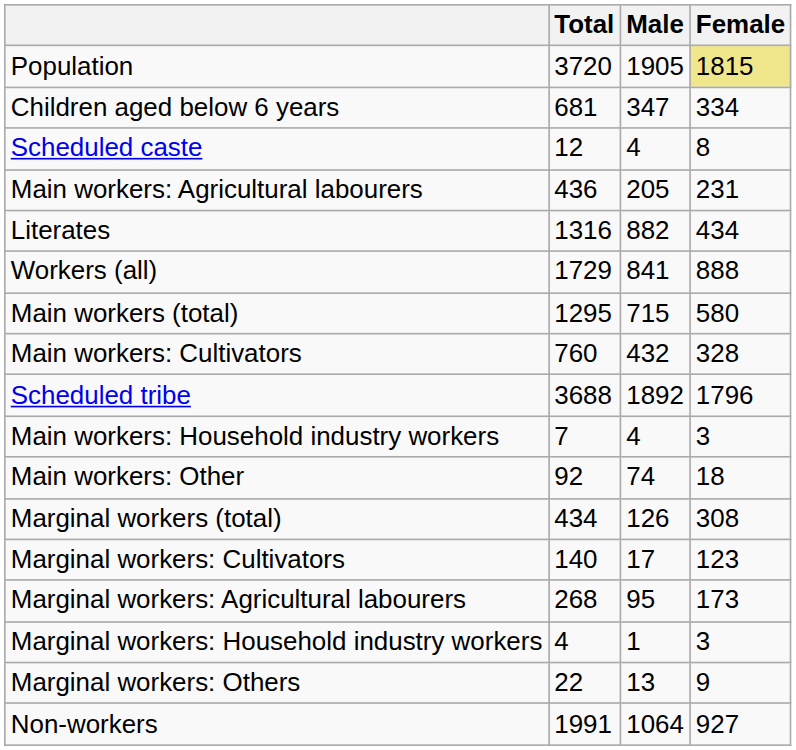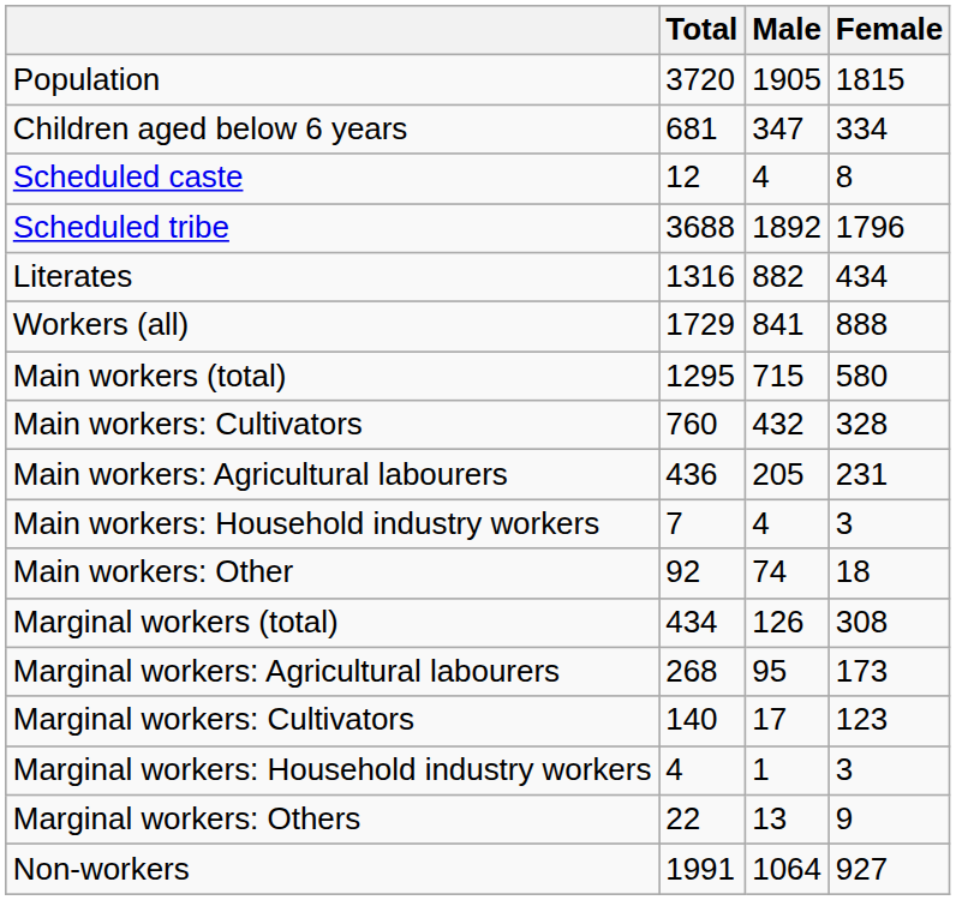 <table class="wikitable sortable">
 <tr>
 <th></th>
 <th>Total</th>
 <th>Male</th>
 <th>Female</th>
 </tr>
 <tr>
 <td>Population</td>
 <td>3720</td>
 <td>1905</td>
-<td style="background: khaki;">1815</td>
+<td>1815</td>
 </tr>
 <tr>
 <td>Children aged below 6 years</td>
 <td>681</td>
 <td>347</td>
 <td>334</td>
 </tr>
 <tr>
 <td><a href='#'>Scheduled caste</a></td>
 <td>12</td>
 <td>4</td>
 <td>8</td>
 </tr>
 <tr>
-<td>Main workers: Agricultural labourers</td>
-<td>436</td>
-<td>205</td>
-<td>231</td>
+<td><a href='#'>Scheduled tribe</a></td>
+<td>3688</td>
+<td>1892</td>
+<td>1796</td>
 </tr>
 <tr>
 <td>Literates</td>
 <td>1316</td>
 <td>882</td>
 <td>434</td>
 </tr>
 <tr>
 <td>Workers (all)</td>
 <td>1729</td>
 <td>841</td>
 <td>888</td>
 </tr>
 <tr>
 <td>Main workers (total)</td>
 <td>1295</td>
 <td>715</td>
 <td>580</td>
 </tr>
 <tr>
 <td>Main workers: Cultivators</td>
 <td>760</td>
 <td>432</td>
 <td>328</td>
 </tr>
 <tr>
-<td><a href='#'>Scheduled tribe</a></td>
-<td>3688</td>
-<td>1892</td>
-<td>1796</td>
+<td>Main workers: Agricultural labourers</td>
+<td>436</td>
+<td>205</td>
+<td>231</td>
 </tr>
 <tr>
 <td>Main workers: Household industry workers</td>
 <td>7</td>
 <td>4</td>
 <td>3</td>
 </tr>
 <tr>
 <td>Main workers: Other</td>
 <td>92</td>
 <td>74</td>
 <td>18</td>
 </tr>
 <tr>
 <td>Marginal workers (total)</td>
 <td>434</td>
 <td>126</td>
 <td>308</td>
 </tr>
 <tr>
+<td>Marginal workers: Agricultural labourers</td>
+<td>268</td>
+<td>95</td>
+<td>173</td>
+</tr>
+<tr>
 <td>Marginal workers: Cultivators</td>
 <td>140</td>
 <td>17</td>
 <td>123</td>
-</tr>
-<tr>
-<td>Marginal workers: Agricultural labourers</td>
-<td>268</td>
-<td>95</td>
-<td>173</td>
 </tr>
 <tr>
 <td>Marginal workers: Household industry workers</td>
 <td>4</td>
 <td>1</td>
 <td>3</td>
 </tr>
 <tr>
 <td>Marginal workers: Others</td>
 <td>22</td>
 <td>13</td>
 <td>9</td>
 </tr>
 <tr>
 <td>Non-workers</td>
 <td>1991</td>
 <td>1064</td>
 <td>927</td>
 </tr>
 </table>
